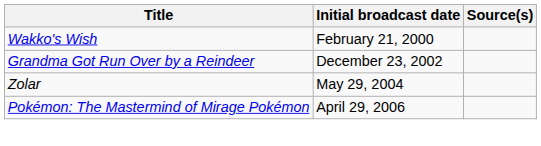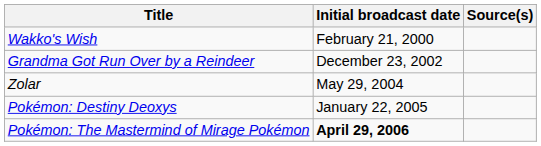 <table class="wikitable sortable">
 <tr>
 <th>Title</th>
 <th>Initial broadcast date</th>
 <th>Source(s)</th>
 </tr>
 <tr>
 <td><em><a href='#'>Wakko's Wish</a></em></td>
 <td>February 21, 2000</td>
 <td></td>
 </tr>
 <tr>
 <td><em><a href='#'>Grandma Got Run Over by a Reindeer</a></em></td>
 <td>December 23, 2002</td>
 <td></td>
 </tr>
 <tr>
 <td><em>Zolar</em></td>
 <td>May 29, 2004</td>
 <td></td>
 </tr>
 <tr>
+<td><em><a href='#'>Pokémon: Destiny Deoxys</a></em></td>
+<td>January 22, 2005</td>
+<td></td>
+</tr>
+<tr>
 <td><em><a href='#'>Pokémon: The Mastermind of Mirage Pokémon</a></em></td>
-<td>April 29, 2006</td>
+<td><strong>April 29, 2006</strong></td>
 <td></td>
 </tr>
 </table>
